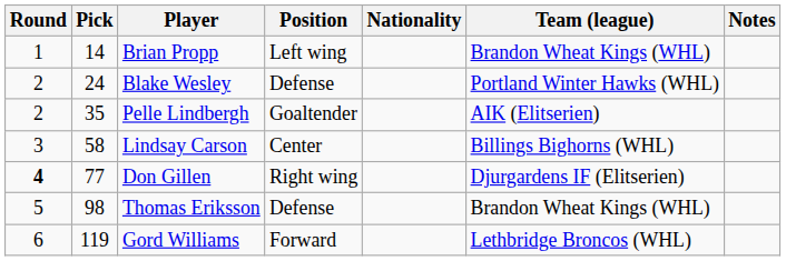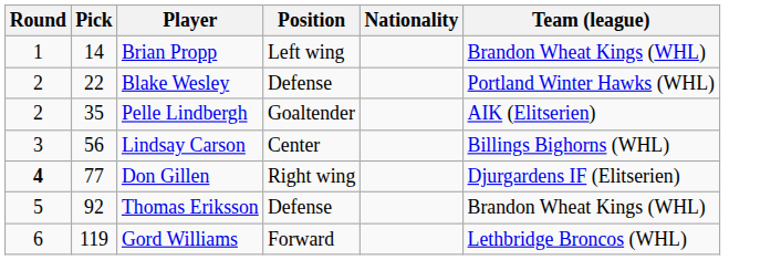 <table class="wikitable">
 <tr>
 <th>Round</th>
 <th>Pick</th>
 <th>Player</th>
 <th>Position</th>
 <th>Nationality</th>
 <th>Team (league)</th>
-<th>Notes</th>
 </tr>
 <tr>
 <td style="text-align:center">1</td>
 <td style="text-align:center">14</td>
 <td><a href='#'>Brian Propp</a></td>
 <td>Left wing</td>
 <td></td>
 <td><a href='#'>Brandon Wheat Kings</a> (<a href='#'>WHL</a>)</td>
-<td></td>
 </tr>
 <tr>
 <td style="text-align:center">2</td>
-<td style="text-align:center">24</td>
+<td style="text-align:center">22</td>
 <td><a href='#'>Blake Wesley</a></td>
 <td>Defense</td>
 <td></td>
 <td><a href='#'>Portland Winter Hawks</a> (WHL)</td>
-<td></td>
 </tr>
 <tr>
 <td style="text-align:center">2</td>
 <td style="text-align:center">35</td>
 <td><a href='#'>Pelle Lindbergh</a></td>
 <td>Goaltender</td>
 <td></td>
 <td><a href='#'>AIK</a> (<a href='#'>Elitserien</a>)</td>
-<td></td>
 </tr>
 <tr>
 <td style="text-align:center">3</td>
-<td style="text-align:center">58</td>
+<td style="text-align:center">56</td>
 <td><a href='#'>Lindsay Carson</a></td>
 <td>Center</td>
 <td></td>
 <td><a href='#'>Billings Bighorns</a> (WHL)</td>
-<td></td>
 </tr>
 <tr>
 <td style="text-align:center"><strong>4</strong></td>
 <td style="text-align:center">77</td>
 <td><a href='#'>Don Gillen</a></td>
 <td>Right wing</td>
 <td></td>
 <td><a href='#'>Djurgardens IF</a> (Elitserien)</td>
-<td></td>
 </tr>
 <tr>
 <td style="text-align:center">5</td>
-<td style="text-align:center">98</td>
+<td style="text-align:center">92</td>
 <td><a href='#'>Thomas Eriksson</a></td>
 <td>Defense</td>
 <td></td>
 <td>Brandon Wheat Kings (WHL)</td>
-<td></td>
 </tr>
 <tr>
 <td style="text-align:center">6</td>
 <td style="text-align:center">119</td>
 <td><a href='#'>Gord Williams</a></td>
 <td>Forward</td>
 <td></td>
 <td><a href='#'>Lethbridge Broncos</a> (WHL)</td>
-<td></td>
 </tr>
 </table>
